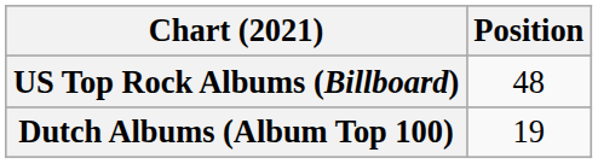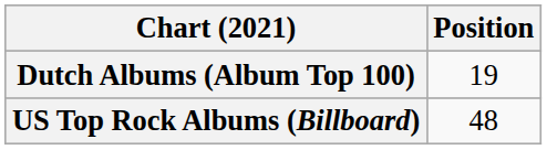 <table class="wikitable sortable plainrowheaders" style="text-align:center">
 <tr>
 <th scope="col">Chart (2021)</th>
 <th scope="col">Position</th>
 </tr>
 <tr>
+<th scope="row">Dutch Albums (Album Top 100)</th>
+<td>19</td>
+</tr>
+<tr>
 <th scope="row">US Top Rock Albums (<em>Billboard</em>)</th>
 <td>48</td>
 </tr>
-<tr>
-<th scope="row">Dutch Albums (Album Top 100)</th>
-<td>19</td>
-</tr>
 </table>
